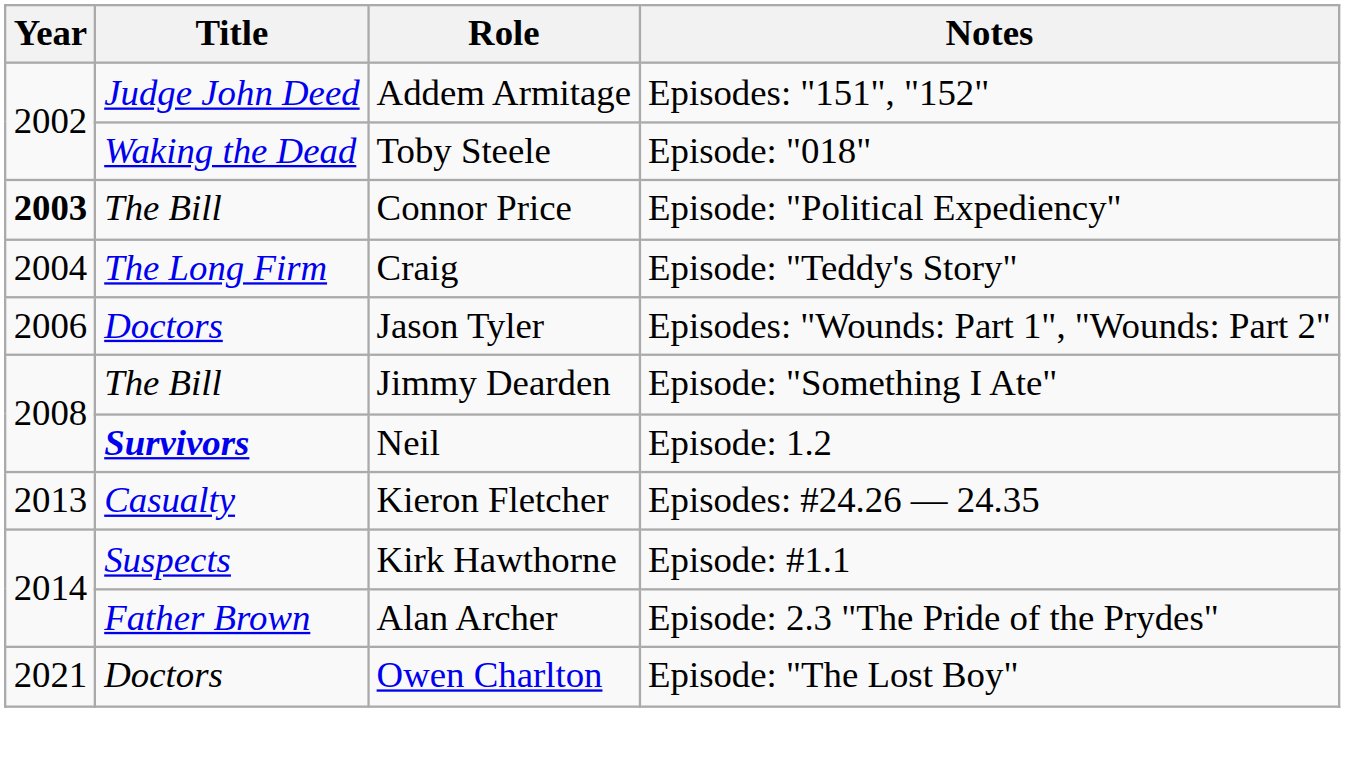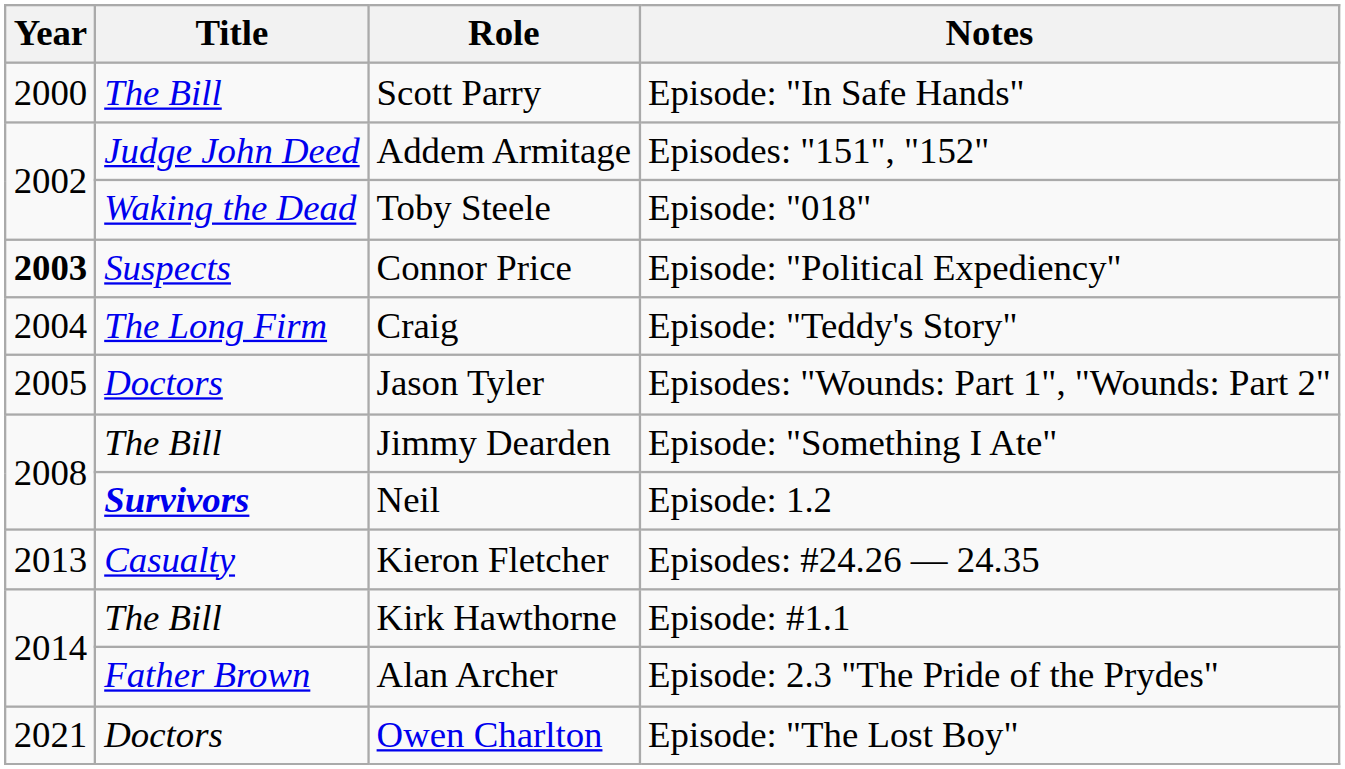 <table class="wikitable">
 <tr>
 <th>Year</th>
 <th>Title</th>
 <th>Role</th>
 <th>Notes</th>
+</tr>
+<tr>
+<td>2000</td>
+<td><em><a href='#'>The Bill</a></em></td>
+<td>Scott Parry</td>
+<td>Episode: "In Safe Hands"</td>
 </tr>
 <tr>
 <td rowspan="2">2002</td>
 <td><em><a href='#'>Judge John Deed</a></em></td>
 <td>Addem Armitage</td>
 <td>Episodes: "151", "152"</td>
 </tr>
 <tr>
 <td><em><a href='#'>Waking the Dead</a></em></td>
 <td>Toby Steele</td>
 <td>Episode: "018"</td>
 </tr>
 <tr>
 <td><strong>2003</strong></td>
-<td><em>The Bill</em></td>
+<td><em><a href='#'>Suspects</a></em></td>
 <td>Connor Price</td>
 <td>Episode: "Political Expediency"</td>
 </tr>
 <tr>
 <td>2004</td>
 <td><em><a href='#'>The Long Firm</a></em></td>
 <td>Craig</td>
 <td>Episode: "Teddy's Story"</td>
 </tr>
 <tr>
-<td>2006</td>
+<td>2005</td>
 <td><em><a href='#'>Doctors</a></em></td>
 <td>Jason Tyler</td>
 <td>Episodes: "Wounds: Part 1", "Wounds: Part 2"</td>
 </tr>
 <tr>
 <td rowspan="2">2008</td>
 <td><em>The Bill</em></td>
 <td>Jimmy Dearden</td>
 <td>Episode: "Something I Ate"</td>
 </tr>
 <tr>
 <td><strong><em><a href='#'>Survivors</a></em></strong></td>
 <td>Neil</td>
 <td>Episode: 1.2</td>
 </tr>
 <tr>
 <td>2013</td>
 <td><em><a href='#'>Casualty</a></em></td>
 <td>Kieron Fletcher</td>
 <td>Episodes: #24.26 — 24.35</td>
 </tr>
 <tr>
 <td rowspan="2">2014</td>
-<td><em><a href='#'>Suspects</a></em></td>
+<td><em>The Bill</em></td>
 <td>Kirk Hawthorne</td>
 <td>Episode: #1.1</td>
 </tr>
 <tr>
 <td><em><a href='#'>Father Brown</a></em></td>
 <td>Alan Archer</td>
 <td>Episode: 2.3 "The Pride of the Prydes"</td>
 </tr>
 <tr>
 <td>2021</td>
 <td><em>Doctors</em></td>
 <td><a href='#'>Owen Charlton</a></td>
 <td>Episode: "The Lost Boy"</td>
 </tr>
 </table>
